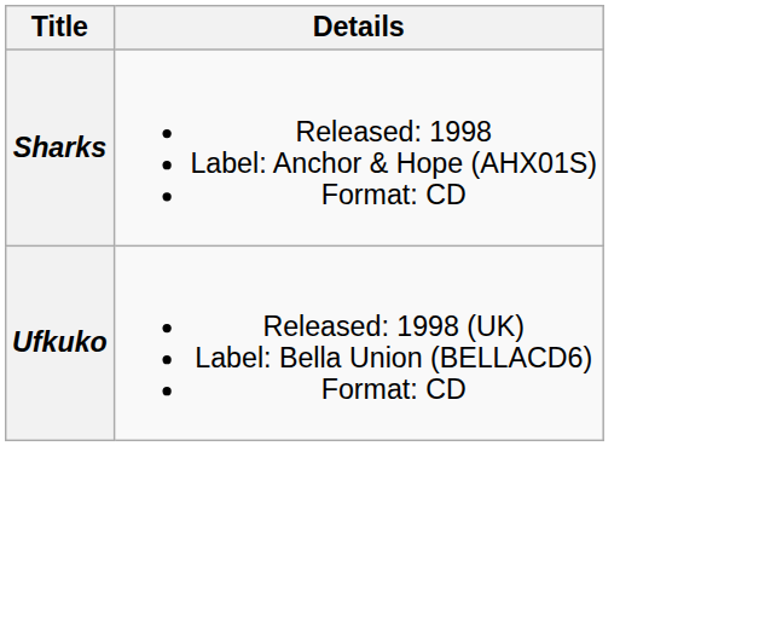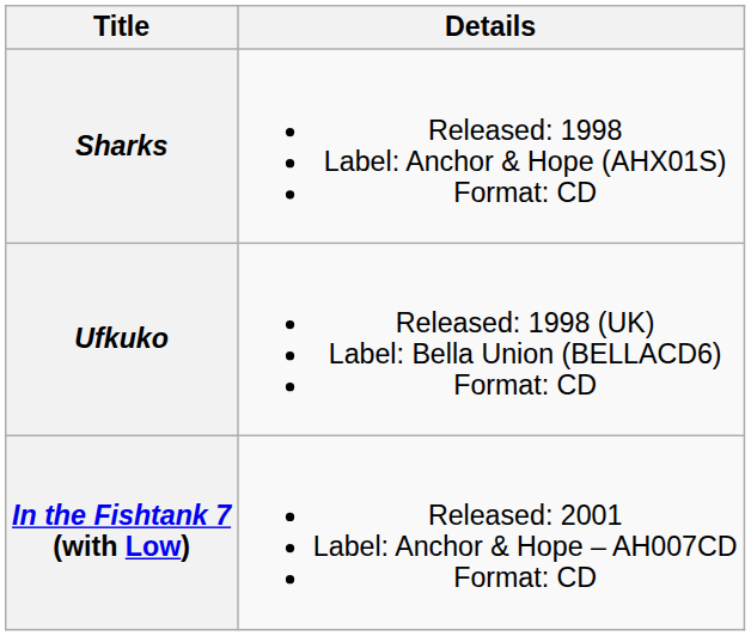 <table class="wikitable plainrowheaders" style="text-align:center;">
 <tr>
 <th>Title</th>
 <th>Details</th>
 </tr>
 <tr>
 <th scope="row"><em>Sharks</em></th>
 <td><br><ul><li>Released:  1998</li><li>Label: Anchor & Hope (AHX01S)</li><li>Format: CD</li></ul></td>
 </tr>
 <tr>
 <th scope="row"><em>Ufkuko</em></th>
 <td><br><ul><li>Released: 1998 (UK)</li><li>Label: Bella Union (BELLACD6)</li><li>Format: CD</li></ul></td>
 </tr>
+<tr>
+<th scope="row"><em><a href='#'>In the Fishtank 7</a></em> <br> (with <a href='#'>Low</a>)</th>
+<td><br><ul><li>Released: 2001</li><li>Label: Anchor & Hope – AH007CD</li><li>Format: CD</li></ul></td>
+</tr>
 </table>
